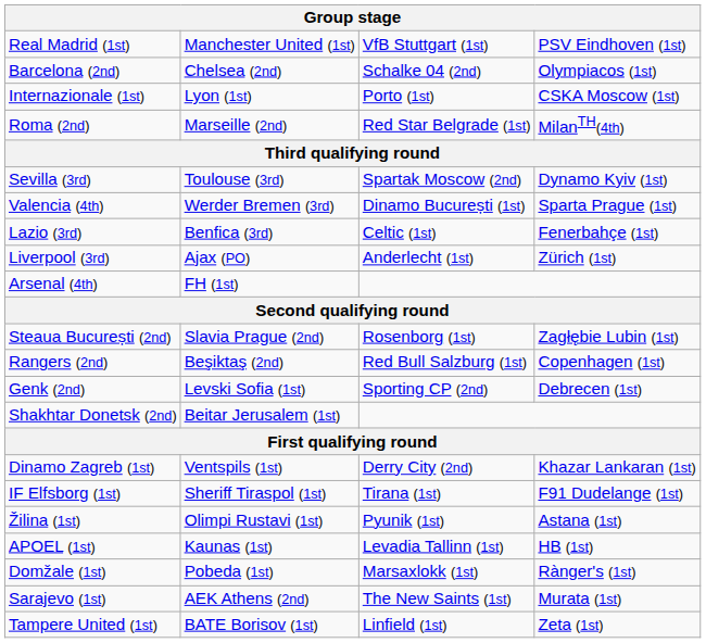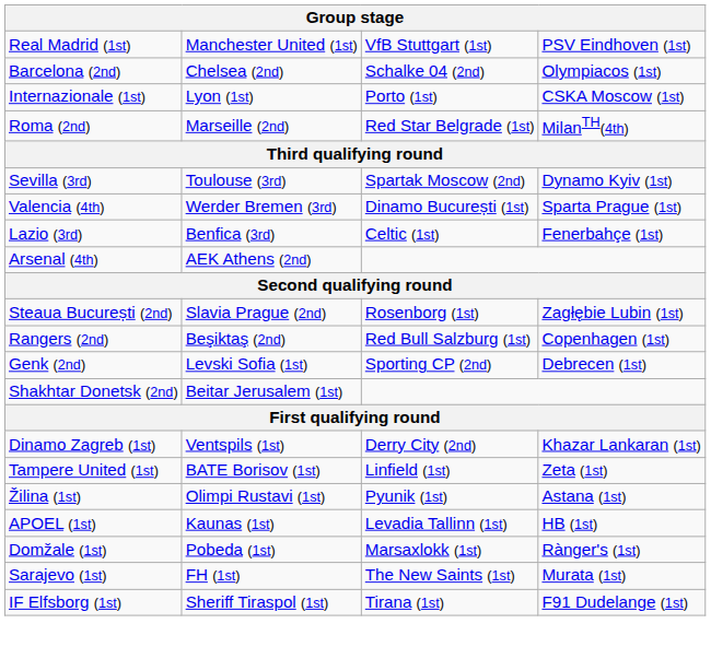 <table class="wikitable">
 <tr>
 <th colspan="4">Group stage</th>
 </tr>
 <tr>
 <td> <a href='#'>Real Madrid</a> <small>(<a href='#'>1st</a>)</small></td>
 <td> <a href='#'>Manchester United</a> <small>(<a href='#'>1st</a>)</small></td>
 <td> <a href='#'>VfB Stuttgart</a> <small>(<a href='#'>1st</a>)</small></td>
 <td> <a href='#'>PSV Eindhoven</a> <small>(<a href='#'>1st</a>)</small></td>
 </tr>
 <tr>
 <td> <a href='#'>Barcelona</a> <small>(<a href='#'>2nd</a>)</small></td>
 <td> <a href='#'>Chelsea</a> <small>(<a href='#'>2nd</a>)</small></td>
 <td> <a href='#'>Schalke 04</a> <small>(<a href='#'>2nd</a>)</small></td>
 <td> <a href='#'>Olympiacos</a> <small>(<a href='#'>1st</a>)</small></td>
 </tr>
 <tr>
 <td> <a href='#'>Internazionale</a> <small>(<a href='#'>1st</a>)</small></td>
 <td> <a href='#'>Lyon</a> <small>(<a href='#'>1st</a>)</small></td>
 <td> <a href='#'>Porto</a> <small>(<a href='#'>1st</a>)</small></td>
 <td> <a href='#'>CSKA Moscow</a> <small>(<a href='#'>1st</a>)</small></td>
 </tr>
 <tr>
 <td> <a href='#'>Roma</a> <small>(<a href='#'>2nd</a>)</small></td>
 <td> <a href='#'>Marseille</a> <small>(<a href='#'>2nd</a>)</small></td>
 <td> <a href='#'>Red Star Belgrade</a> <small>(<a href='#'>1st</a>)</small></td>
 <td> <a href='#'>Milan</a><sup><a href='#'>TH</a></sup><small>(<a href='#'>4th</a>)</small></td>
 </tr>
 <tr>
 <th colspan="4">Third qualifying round</th>
 </tr>
 <tr>
 <td> <a href='#'>Sevilla</a> <small>(<a href='#'>3rd</a>)</small></td>
 <td> <a href='#'>Toulouse</a> <small>(<a href='#'>3rd</a>)</small></td>
 <td> <a href='#'>Spartak Moscow</a> <small>(<a href='#'>2nd</a>)</small></td>
 <td> <a href='#'>Dynamo Kyiv</a> <small>(<a href='#'>1st</a>)</small></td>
 </tr>
 <tr>
 <td> <a href='#'>Valencia</a> <small>(<a href='#'>4th</a>)</small></td>
 <td> <a href='#'>Werder Bremen</a> <small>(<a href='#'>3rd</a>)</small></td>
 <td> <a href='#'>Dinamo București</a> <small>(<a href='#'>1st</a>)</small></td>
 <td> <a href='#'>Sparta Prague</a> <small>(<a href='#'>1st</a>)</small></td>
 </tr>
 <tr>
 <td> <a href='#'>Lazio</a> <small>(<a href='#'>3rd</a>)</small></td>
 <td> <a href='#'>Benfica</a> <small>(<a href='#'>3rd</a>)</small></td>
 <td> <a href='#'>Celtic</a> <small>(<a href='#'>1st</a>)</small></td>
 <td> <a href='#'>Fenerbahçe</a> <small>(<a href='#'>1st</a>)</small></td>
 </tr>
 <tr>
-<td> <a href='#'>Liverpool</a> <small>(<a href='#'>3rd</a>)</small></td>
-<td> <a href='#'>Ajax</a> <small>(<a href='#'>PO</a>)</small></td>
-<td> <a href='#'>Anderlecht</a> <small>(<a href='#'>1st</a>)</small></td>
-<td> <a href='#'>Zürich</a> <small>(<a href='#'>1st</a>)</small></td>
-</tr>
-<tr>
 <td> <a href='#'>Arsenal</a> <small>(<a href='#'>4th</a>)</small></td>
-<td> <a href='#'>FH</a> <small>(<a href='#'>1st</a>)</small></td>
+<td> <a href='#'>AEK Athens</a> <small>(<a href='#'>2nd</a>)</small></td>
 <td colspan="2"></td>
 </tr>
 <tr>
 <th colspan="4">Second qualifying round</th>
 </tr>
 <tr>
 <td> <a href='#'>Steaua București</a> <small>(<a href='#'>2nd</a>)</small></td>
 <td> <a href='#'>Slavia Prague</a> <small>(<a href='#'>2nd</a>)</small></td>
 <td> <a href='#'>Rosenborg</a> <small>(<a href='#'>1st</a>)</small></td>
 <td> <a href='#'>Zagłębie Lubin</a> <small>(<a href='#'>1st</a>)</small></td>
 </tr>
 <tr>
 <td> <a href='#'>Rangers</a> <small>(<a href='#'>2nd</a>)</small></td>
 <td> <a href='#'>Beşiktaş</a> <small>(<a href='#'>2nd</a>)</small></td>
 <td> <a href='#'>Red Bull Salzburg</a> <small>(<a href='#'>1st</a>)</small></td>
 <td> <a href='#'>Copenhagen</a> <small>(<a href='#'>1st</a>)</small></td>
 </tr>
 <tr>
 <td> <a href='#'>Genk</a> <small>(<a href='#'>2nd</a>)</small></td>
 <td> <a href='#'>Levski Sofia</a> <small>(<a href='#'>1st</a>)</small></td>
 <td> <a href='#'>Sporting CP</a> <small>(<a href='#'>2nd</a>)</small></td>
 <td> <a href='#'>Debrecen</a> <small>(<a href='#'>1st</a>)</small></td>
 </tr>
 <tr>
 <td> <a href='#'>Shakhtar Donetsk</a> <small>(<a href='#'>2nd</a>)</small></td>
 <td> <a href='#'>Beitar Jerusalem</a> <small>(<a href='#'>1st</a>)</small></td>
 <td colspan="2"></td>
 </tr>
 <tr>
 <th colspan="4">First qualifying round</th>
 </tr>
 <tr>
 <td> <a href='#'>Dinamo Zagreb</a> <small>(<a href='#'>1st</a>)</small></td>
 <td> <a href='#'>Ventspils</a> <small>(<a href='#'>1st</a>)</small></td>
 <td> <a href='#'>Derry City</a> <small>(<a href='#'>2nd</a>)</small></td>
 <td> <a href='#'>Khazar Lankaran</a> <small>(<a href='#'>1st</a>)</small></td>
 </tr>
 <tr>
-<td> <a href='#'>IF Elfsborg</a> <small>(<a href='#'>1st</a>)</small></td>
-<td> <a href='#'>Sheriff Tiraspol</a> <small>(<a href='#'>1st</a>)</small></td>
-<td> <a href='#'>Tirana</a> <small>(<a href='#'>1st</a>)</small></td>
-<td> <a href='#'>F91 Dudelange</a> <small>(<a href='#'>1st</a>)</small></td>
+<td> <a href='#'>Tampere United</a> <small>(<a href='#'>1st</a>)</small></td>
+<td> <a href='#'>BATE Borisov</a> <small>(<a href='#'>1st</a>)</small></td>
+<td> <a href='#'>Linfield</a> <small>(<a href='#'>1st</a>)</small></td>
+<td> <a href='#'>Zeta</a> <small>(<a href='#'>1st</a>)</small></td>
 </tr>
 <tr>
 <td> <a href='#'>Žilina</a> <small>(<a href='#'>1st</a>)</small></td>
 <td> <a href='#'>Olimpi Rustavi</a> <small>(<a href='#'>1st</a>)</small></td>
 <td> <a href='#'>Pyunik</a> <small>(<a href='#'>1st</a>)</small></td>
 <td> <a href='#'>Astana</a> <small>(<a href='#'>1st</a>)</small></td>
 </tr>
 <tr>
 <td> <a href='#'>APOEL</a> <small>(<a href='#'>1st</a>)</small></td>
 <td> <a href='#'>Kaunas</a> <small>(<a href='#'>1st</a>)</small></td>
 <td> <a href='#'>Levadia Tallinn</a> <small>(<a href='#'>1st</a>)</small></td>
 <td> <a href='#'>HB</a> <small>(<a href='#'>1st</a>)</small></td>
 </tr>
 <tr>
 <td> <a href='#'>Domžale</a> <small>(<a href='#'>1st</a>)</small></td>
 <td> <a href='#'>Pobeda</a> <small>(<a href='#'>1st</a>)</small></td>
 <td> <a href='#'>Marsaxlokk</a> <small>(<a href='#'>1st</a>)</small></td>
 <td> <a href='#'>Rànger's</a> <small>(<a href='#'>1st</a>)</small></td>
 </tr>
 <tr>
 <td> <a href='#'>Sarajevo</a> <small>(<a href='#'>1st</a>)</small></td>
-<td> <a href='#'>AEK Athens</a> <small>(<a href='#'>2nd</a>)</small></td>
+<td> <a href='#'>FH</a> <small>(<a href='#'>1st</a>)</small></td>
 <td> <a href='#'>The New Saints</a> <small>(<a href='#'>1st</a>)</small></td>
 <td> <a href='#'>Murata</a> <small>(<a href='#'>1st</a>)</small></td>
 </tr>
 <tr>
-<td> <a href='#'>Tampere United</a> <small>(<a href='#'>1st</a>)</small></td>
-<td> <a href='#'>BATE Borisov</a> <small>(<a href='#'>1st</a>)</small></td>
-<td> <a href='#'>Linfield</a> <small>(<a href='#'>1st</a>)</small></td>
-<td> <a href='#'>Zeta</a> <small>(<a href='#'>1st</a>)</small></td>
+<td> <a href='#'>IF Elfsborg</a> <small>(<a href='#'>1st</a>)</small></td>
+<td> <a href='#'>Sheriff Tiraspol</a> <small>(<a href='#'>1st</a>)</small></td>
+<td> <a href='#'>Tirana</a> <small>(<a href='#'>1st</a>)</small></td>
+<td> <a href='#'>F91 Dudelange</a> <small>(<a href='#'>1st</a>)</small></td>
 </tr>
 </table>
